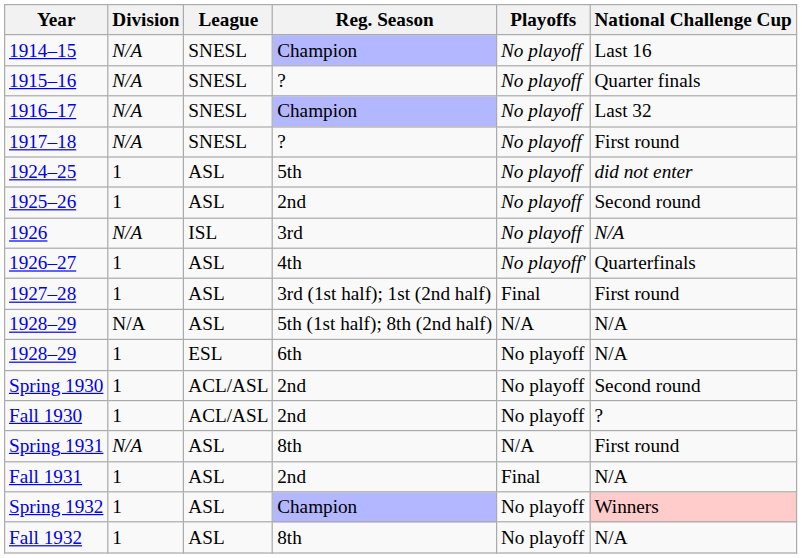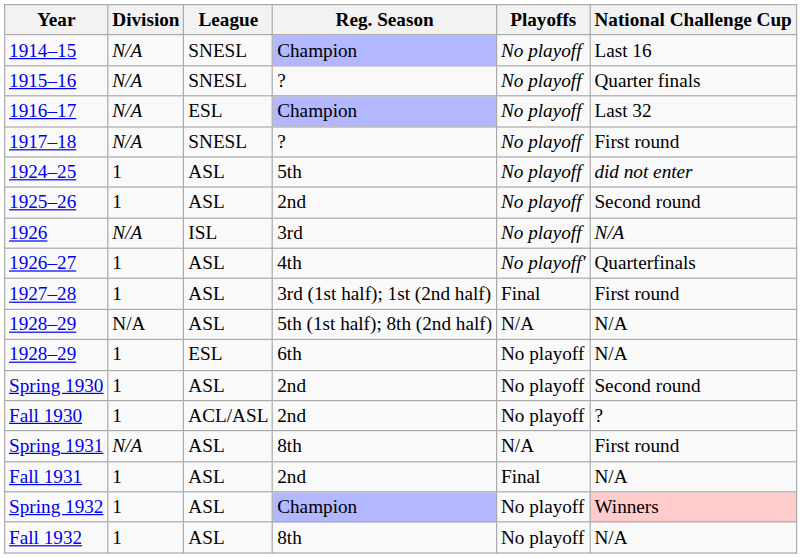 <table class="wikitable" border="1">
 <tr>
 <th>Year</th>
 <th>Division</th>
 <th>League</th>
 <th>Reg. Season</th>
 <th>Playoffs</th>
 <th>National Challenge Cup</th>
 </tr>
 <tr>
 <td><a href='#'>1914–15</a></td>
 <td><em>N/A</em></td>
 <td>SNESL</td>
 <td bgcolor="#B3B7FF">Champion</td>
 <td><em>No playoff</em></td>
 <td>Last 16</td>
 </tr>
 <tr>
 <td><a href='#'>1915–16</a></td>
 <td><em>N/A</em></td>
 <td>SNESL</td>
 <td>?</td>
 <td><em>No playoff</em></td>
 <td>Quarter finals</td>
 </tr>
 <tr>
 <td><a href='#'>1916–17</a></td>
 <td><em>N/A</em></td>
-<td>SNESL</td>
+<td>ESL</td>
 <td bgcolor="#B3B7FF">Champion</td>
 <td><em>No playoff</em></td>
 <td>Last 32</td>
 </tr>
 <tr>
 <td><a href='#'>1917–18</a></td>
 <td><em>N/A</em></td>
 <td>SNESL</td>
 <td>?</td>
 <td><em>No playoff</em></td>
 <td>First round</td>
 </tr>
 <tr>
 <td><a href='#'>1924–25</a></td>
 <td>1</td>
 <td>ASL</td>
 <td>5th</td>
 <td><em>No playoff</em></td>
 <td><em>did not enter</em></td>
 </tr>
 <tr>
 <td><a href='#'>1925–26</a></td>
 <td>1</td>
 <td>ASL</td>
 <td>2nd</td>
 <td><em>No playoff</em></td>
 <td>Second round</td>
 </tr>
 <tr>
 <td><a href='#'>1926</a></td>
 <td><em>N/A</em></td>
 <td>ISL</td>
 <td>3rd</td>
 <td><em>No playoff</em></td>
 <td><em>N/A</em></td>
 </tr>
 <tr>
 <td><a href='#'>1926–27</a></td>
 <td>1</td>
 <td>ASL</td>
 <td>4th</td>
 <td><em>No playoff'</td>
 <td>Quarterfinals</td>
 </tr>
 <tr>
 <td><a href='#'>1927–28</a></td>
 <td>1</td>
 <td>ASL</td>
 <td>3rd (1st half); 1st (2nd half)</td>
 <td>Final</td>
 <td>First round</td>
 </tr>
 <tr>
 <td><a href='#'>1928–29</a></td>
 <td></em>N/A<em></td>
 <td>ASL</td>
 <td>5th (1st half); 8th (2nd half)</td>
 <td></em>N/A<em></td>
 <td></em>N/A<em></td>
 </tr>
 <tr>
 <td><a href='#'>1928–29</a></td>
 <td>1</td>
 <td>ESL</td>
 <td>6th</td>
 <td></em>No playoff<em></td>
 <td></em>N/A<em></td>
 </tr>
 <tr>
 <td><a href='#'>Spring 1930</a></td>
 <td>1</td>
-<td>ACL/ASL</td>
+<td>ASL</td>
 <td>2nd</td>
 <td></em>No playoff<em></td>
 <td>Second round</td>
 </tr>
 <tr>
 <td><a href='#'>Fall 1930</a></td>
 <td>1</td>
 <td>ACL/ASL</td>
 <td>2nd</td>
 <td></em>No playoff<em></td>
 <td>?</td>
 </tr>
 <tr>
 <td><a href='#'>Spring 1931</a></td>
 <td><em>N/A</em></td>
 <td>ASL</td>
 <td>8th</td>
 <td></em>N/A<em></td>
 <td>First round</td>
 </tr>
 <tr>
 <td><a href='#'>Fall 1931</a></td>
 <td>1</td>
 <td>ASL</td>
 <td>2nd</td>
 <td>Final</td>
 <td></em>N/A<em></td>
 </tr>
 <tr>
 <td><a href='#'>Spring 1932</a></td>
 <td>1</td>
 <td>ASL</td>
 <td bgcolor="#B3B7FF">Champion</td>
 <td></em>No playoff<em></td>
 <td bgcolor="#FFCBCB">Winners</td>
 </tr>
 <tr>
 <td><a href='#'>Fall 1932</a></td>
 <td>1</td>
 <td>ASL</td>
 <td>8th</td>
 <td></em>No playoff<em></td>
 <td></em>N/A<em></td>
 </tr>
 </table>
